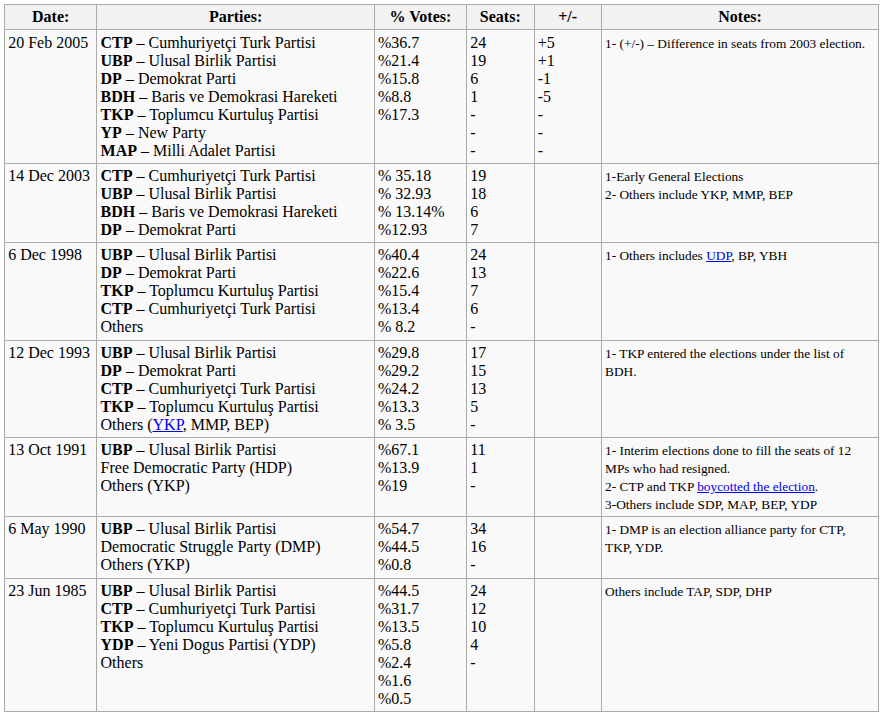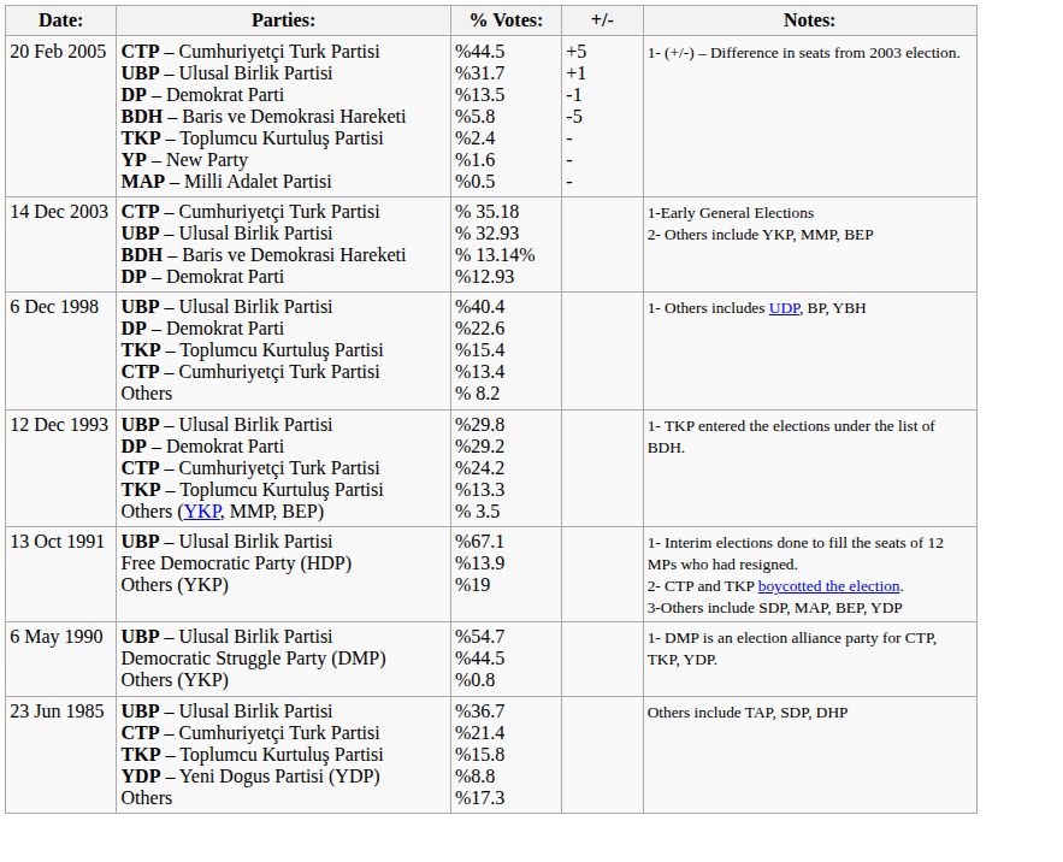 <table class="wikitable">
 <tr>
 <th>Date:</th>
 <th>Parties:</th>
 <th>% Votes:</th>
-<th>Seats:</th>
 <th>+/-</th>
 <th>Notes:</th>
 </tr>
 <tr>
 <td width="85px" align="left" valign="top">20 Feb 2005<br></td>
 <td width="270px" align="left" valign="top"><strong>CTP</strong> – Cumhuriyetçi Turk Partisi<br><strong>UBP</strong> – Ulusal Birlik Partisi<br><strong>DP</strong> – Demokrat Parti<br><strong>BDH</strong> – Baris ve Demokrasi Hareketi<br><strong>TKP</strong> – Toplumcu Kurtuluş Partisi<br><strong>YP</strong> – New Party<br><strong>MAP</strong> – Milli Adalet Partisi</td>
-<td width="60px" align="left" valign="top">%36.7<br> %21.4<br> %15.8<br>%8.8<br>%17.3</td>
-<td width="60px" align="left" valign="top">24<br>19<br>6<br>1<br>-<br>-<br>-</td>
+<td width="60px" align="left" valign="top">%44.5<br>%31.7<br>%13.5<br>%5.8<br>%2.4<br>%1.6<br>%0.5</td>
 <td width="60px" align="left" valign="top">+5<br>+1<br>-1<br>-5<br>-<br>-<br>-</td>
 <td width="270px" align="left" valign="top"><small>1- (+/-) – Difference in seats from 2003 election.</small></td>
 </tr>
 <tr>
 <td width="85px" align="left" valign="top">14 Dec 2003<br></td>
 <td width="270px" align="left" valign="top"><strong>CTP</strong> – Cumhuriyetçi Turk Partisi<br><strong>UBP</strong> – Ulusal Birlik Partisi <br><strong>BDH</strong> – Baris ve Demokrasi Hareketi<br><strong>DP</strong> – Demokrat Parti</td>
 <td width="85px" align="left" valign="top">% 35.18<br>% 32.93<br>% 13.14%  <br>%12.93</td>
-<td width="60px" align="left" valign="top">19<br>18<br>6<br>7</td>
 <td width="60px" align="left" valign="top"></td>
 <td width="270px" align="left" valign="top"><small>1-Early General Elections<br>2- Others include YKP, MMP, BEP</small></td>
 </tr>
 <tr>
 <td width="85px" align="left" valign="top">6 Dec 1998<br></td>
 <td width="270px" align="left" valign="top"><strong>UBP</strong> – Ulusal Birlik Partisi <br><strong>DP</strong> – Demokrat Parti<br><strong>TKP</strong> – Toplumcu Kurtuluş Partisi<br><strong>CTP</strong> – Cumhuriyetçi Turk Partisi<br>Others<br></td>
 <td width="60px" align="left" valign="top">%40.4<br> %22.6<br> %15.4<br> %13.4<br> % 8.2<br></td>
-<td width="60px" align="left" valign="top">24<br>13<br>7<br>6<br>-<br></td>
 <td width="60px" align="left" valign="top"></td>
 <td width="270px" align="left" valign="top"><small>1- Others includes <a href='#'>UDP</a>, BP, YBH</small></td>
 </tr>
 <tr>
 <td width="85px" align="left" valign="top">12 Dec 1993<br></td>
 <td width="270px" align="left" valign="top"><strong>UBP</strong> – Ulusal Birlik Partisi<br><strong>DP</strong> – Demokrat Parti<br><strong>CTP</strong> – Cumhuriyetçi Turk Partisi<br><strong>TKP</strong> – Toplumcu Kurtuluş Partisi<br>Others (<a href='#'>YKP</a>, MMP, BEP) <br></td>
 <td width="60px" align="left" valign="top">%29.8<br> %29.2<br> %24.2<br> %13.3<br> % 3.5<br></td>
-<td width="60px" align="left" valign="top">17<br>15<br>13<br>5<br>-<br></td>
 <td width="60px" align="left" valign="top"></td>
 <td width="270px" align="left" valign="top"><small>1- TKP entered the elections under the list of BDH.</small></td>
 </tr>
 <tr>
 <td width="85px" align="left" valign="top">13 Oct 1991<br></td>
 <td width="270px" align="left" valign="top"><strong>UBP</strong> – Ulusal Birlik Partisi <br>Free Democratic Party (HDP)<br> Others (YKP) <br></td>
 <td width="60px" align="left" valign="top">%67.1<br> %13.9<br> %19<br></td>
-<td width="60px" align="left" valign="top">11<br>1<br>-<br></td>
 <td width="60px" align="left" valign="top"></td>
 <td width="270px" align="left" valign="top"><small>1- Interim elections done to fill the seats of 12 MPs who had resigned.<br>2- CTP and TKP <a href='#'>boycotted the election</a>.<br>3-Others include SDP, MAP, BEP, YDP</small></td>
 </tr>
 <tr>
 <td width="85px" align="left" valign="top">6 May 1990</td>
 <td width="270px" align="left" valign="top"><strong>UBP</strong> – Ulusal Birlik Partisi<br>Democratic Struggle Party (DMP)<br> Others (YKP) <br></td>
 <td width="60px" align="left" valign="top">%54.7<br> %44.5<br> %0.8<br></td>
-<td width="60px" align="left" valign="top">34<br>16<br>-<br></td>
 <td width="60px" align="left" valign="top"></td>
 <td width="270px" align="left" valign="top"><small>1- DMP is an election alliance party for CTP, TKP, YDP.</small></td>
 </tr>
 <tr>
 <td width="85px" align="left" valign="top">23 Jun 1985<br></td>
 <td width="270px" align="left" valign="top"><strong>UBP</strong> – Ulusal Birlik Partisi<br> <strong>CTP</strong> – Cumhuriyetçi Turk Partisi<br><strong>TKP</strong> – Toplumcu Kurtuluş Partisi<br><strong>YDP</strong> – Yeni Dogus Partisi (YDP)<br>Others<br></td>
-<td width="60px" align="left" valign="top">%44.5<br>%31.7<br>%13.5<br>%5.8<br>%2.4<br>%1.6<br>%0.5</td>
-<td width="60px" align="left" valign="top">24<br>12<br>10<br>4<br>-<br></td>
+<td width="60px" align="left" valign="top">%36.7<br> %21.4<br> %15.8<br>%8.8<br>%17.3</td>
 <td width="60px" align="left" valign="top"></td>
 <td width="270px" align="left" valign="top"><small>Others include TAP, SDP, DHP</small></td>
 </tr>
 </table>
